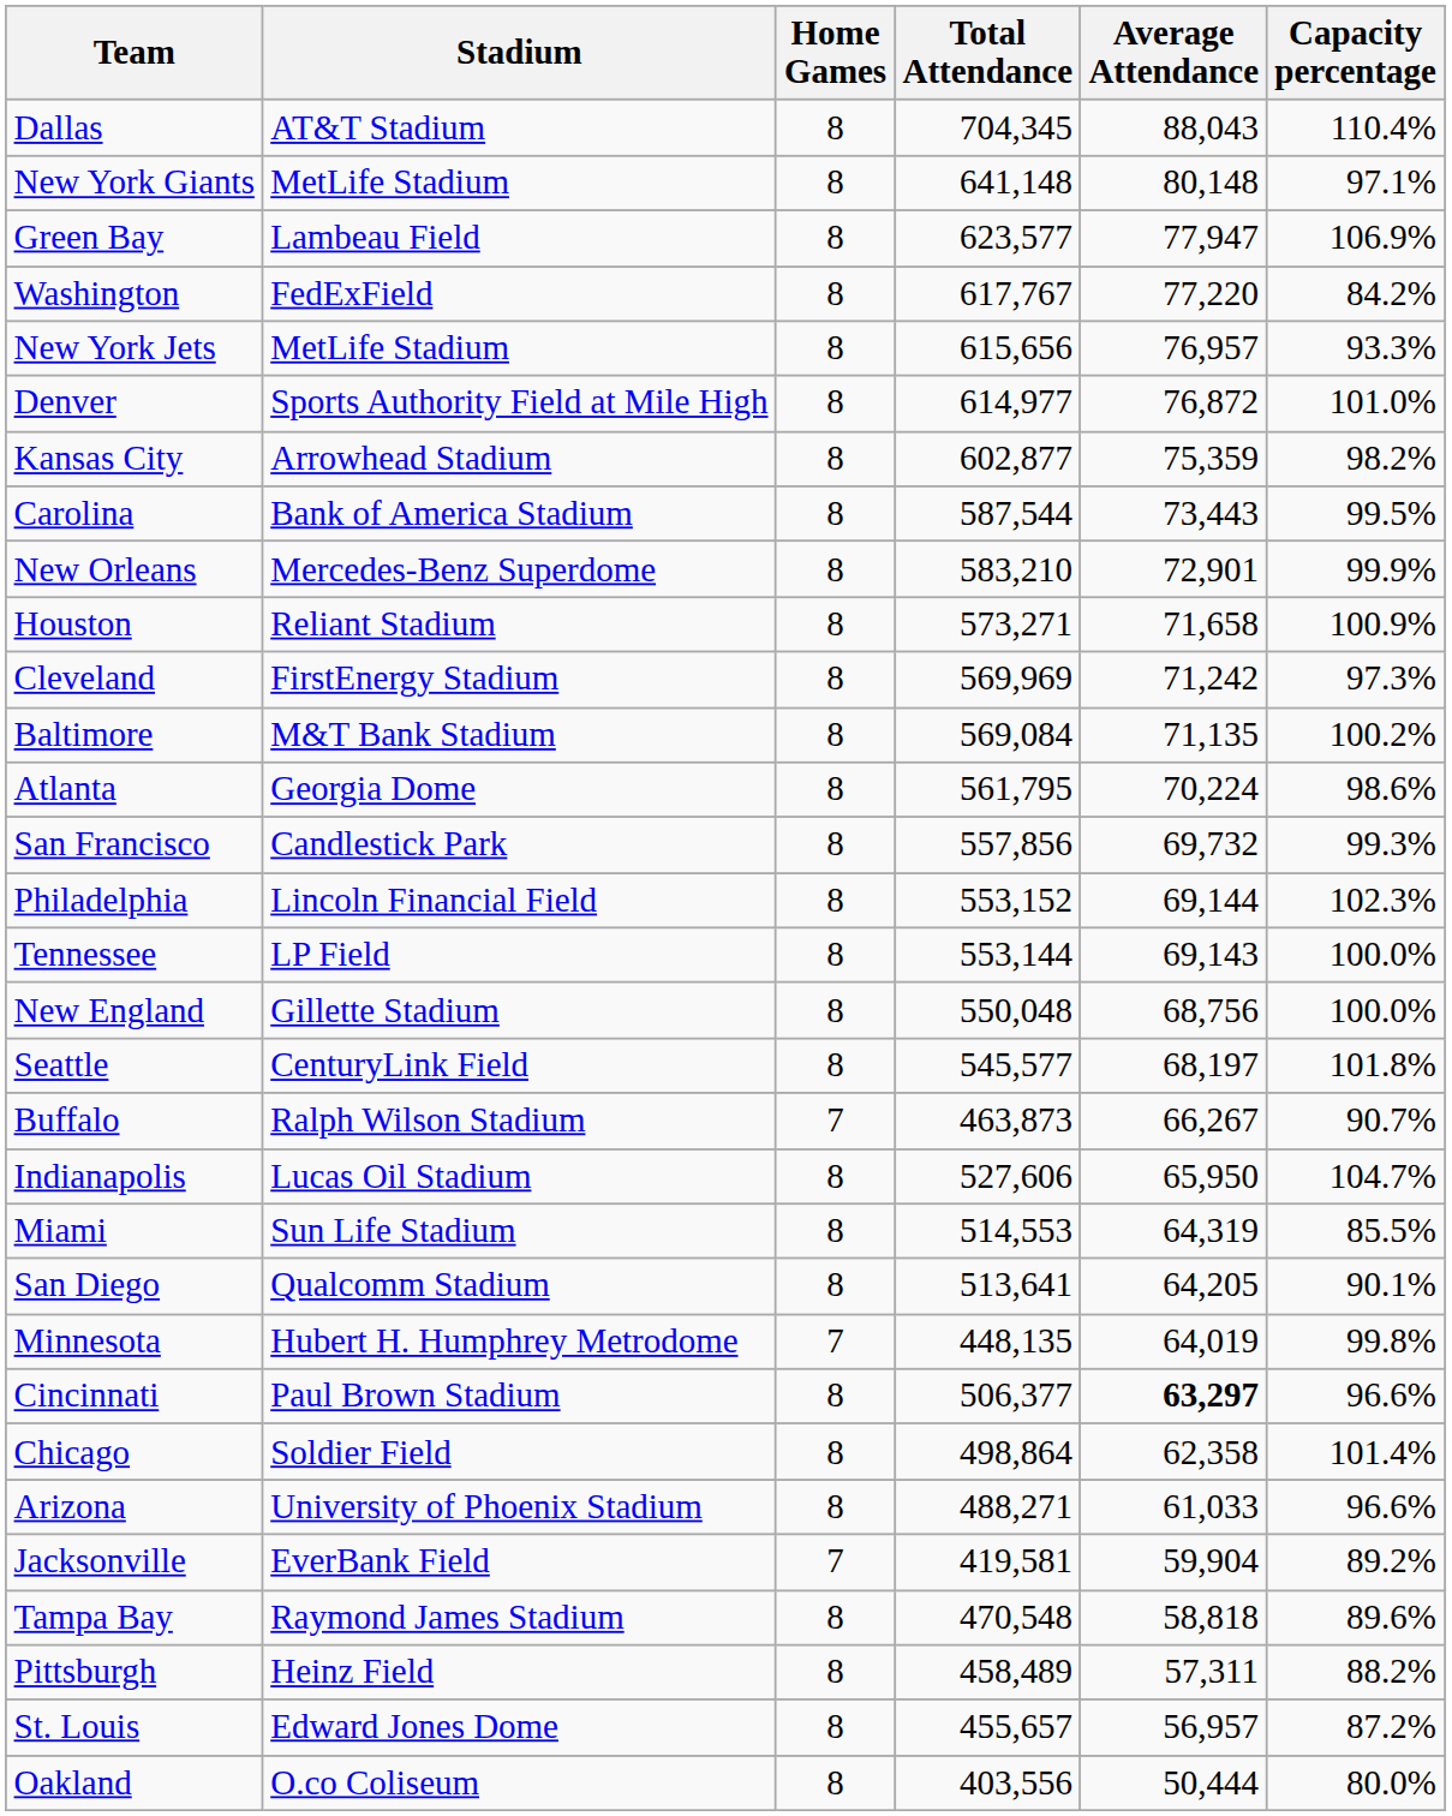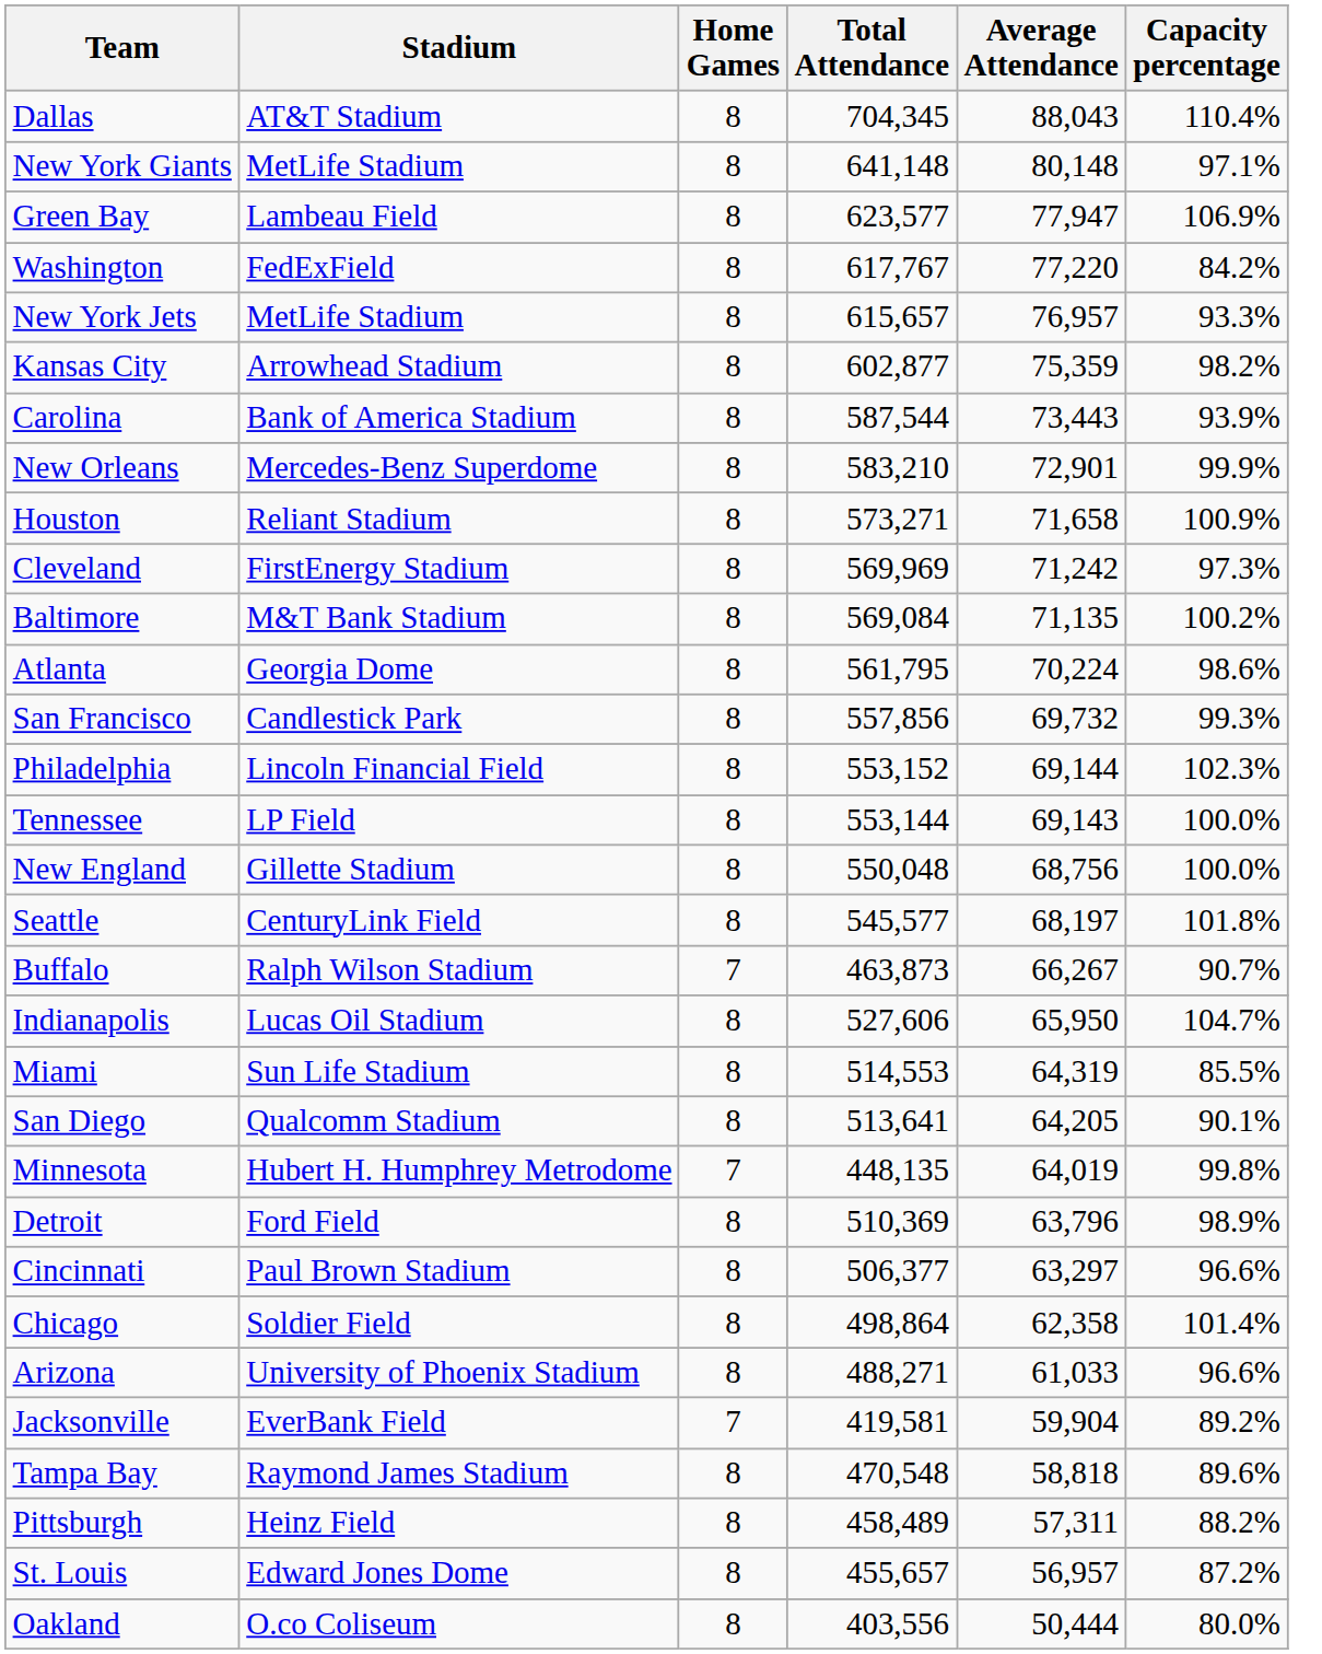 <table class="wikitable sortable">
 <tr>
 <th>Team</th>
 <th>Stadium</th>
 <th data-sort-type="number">Home<br>Games</th>
 <th data-sort-type="number">Total<br>Attendance</th>
 <th data-sort-type="number">Average<br>Attendance</th>
 <th data-sort-type="number">Capacity<br> percentage</th>
 </tr>
 <tr>
 <td><a href='#'>Dallas</a></td>
 <td><a href='#'>AT&T Stadium</a></td>
 <td style="text-align: center;">8</td>
 <td style="text-align: right;">704,345</td>
 <td style="text-align: right;">88,043</td>
 <td style="text-align: right;">110.4%</td>
 </tr>
 <tr>
 <td><a href='#'>New York Giants</a></td>
 <td><a href='#'>MetLife Stadium</a></td>
 <td style="text-align: center;">8</td>
 <td style="text-align: right;">641,148</td>
 <td style="text-align: right;">80,148</td>
 <td style="text-align: right;">97.1%</td>
 </tr>
 <tr>
 <td><a href='#'>Green Bay</a></td>
 <td><a href='#'>Lambeau Field</a></td>
 <td style="text-align: center;">8</td>
 <td style="text-align: right;">623,577</td>
 <td style="text-align: right;">77,947</td>
 <td style="text-align: right;">106.9%</td>
 </tr>
 <tr>
 <td><a href='#'>Washington</a></td>
 <td><a href='#'>FedExField</a></td>
 <td style="text-align: center;">8</td>
 <td style="text-align: right;">617,767</td>
 <td style="text-align: right;">77,220</td>
 <td style="text-align: right;">84.2%</td>
 </tr>
 <tr>
 <td><a href='#'>New York Jets</a></td>
 <td><a href='#'>MetLife Stadium</a></td>
 <td style="text-align: center;">8</td>
-<td style="text-align: right;">615,656</td>
+<td style="text-align: right;">615,657</td>
 <td style="text-align: right;">76,957</td>
 <td style="text-align: right;">93.3%</td>
-</tr>
-<tr>
-<td><a href='#'>Denver</a></td>
-<td><a href='#'>Sports Authority Field at Mile High</a></td>
-<td style="text-align: center;">8</td>
-<td style="text-align: right;">614,977</td>
-<td style="text-align: right;">76,872</td>
-<td style="text-align: right;">101.0%</td>
 </tr>
 <tr>
 <td><a href='#'>Kansas City</a></td>
 <td><a href='#'>Arrowhead Stadium</a></td>
 <td style="text-align: center;">8</td>
 <td style="text-align: right;">602,877</td>
 <td style="text-align: right;">75,359</td>
 <td style="text-align: right;">98.2%</td>
 </tr>
 <tr>
 <td><a href='#'>Carolina</a></td>
 <td><a href='#'>Bank of America Stadium</a></td>
 <td style="text-align: center;">8</td>
 <td style="text-align: right;">587,544</td>
 <td style="text-align: right;">73,443</td>
-<td style="text-align: right;">99.5%</td>
+<td style="text-align: right;">93.9%</td>
 </tr>
 <tr>
 <td><a href='#'>New Orleans</a></td>
 <td><a href='#'>Mercedes-Benz Superdome</a></td>
 <td style="text-align: center;">8</td>
 <td style="text-align: right;">583,210</td>
 <td style="text-align: right;">72,901</td>
 <td style="text-align: right;">99.9%</td>
 </tr>
 <tr>
 <td><a href='#'>Houston</a></td>
 <td><a href='#'>Reliant Stadium</a></td>
 <td style="text-align: center;">8</td>
 <td style="text-align: right;">573,271</td>
 <td style="text-align: right;">71,658</td>
 <td style="text-align: right;">100.9%</td>
 </tr>
 <tr>
 <td><a href='#'>Cleveland</a></td>
 <td><a href='#'>FirstEnergy Stadium</a></td>
 <td style="text-align: center;">8</td>
 <td style="text-align: right;">569,969</td>
 <td style="text-align: right;">71,242</td>
 <td style="text-align: right;">97.3%</td>
 </tr>
 <tr>
 <td><a href='#'>Baltimore</a></td>
 <td><a href='#'>M&T Bank Stadium</a></td>
 <td style="text-align: center;">8</td>
 <td style="text-align: right;">569,084</td>
 <td style="text-align: right;">71,135</td>
 <td style="text-align: right;">100.2%</td>
 </tr>
 <tr>
 <td><a href='#'>Atlanta</a></td>
 <td><a href='#'>Georgia Dome</a></td>
 <td style="text-align: center;">8</td>
 <td style="text-align: right;">561,795</td>
 <td style="text-align: right;">70,224</td>
 <td style="text-align: right;">98.6%</td>
 </tr>
 <tr>
 <td><a href='#'>San Francisco</a></td>
 <td><a href='#'>Candlestick Park</a></td>
 <td style="text-align: center;">8</td>
 <td style="text-align: right;">557,856</td>
 <td style="text-align: right;">69,732</td>
 <td style="text-align: right;">99.3%</td>
 </tr>
 <tr>
 <td><a href='#'>Philadelphia</a></td>
 <td><a href='#'>Lincoln Financial Field</a></td>
 <td style="text-align: center;">8</td>
 <td style="text-align: right;">553,152</td>
 <td style="text-align: right;">69,144</td>
 <td style="text-align: right;">102.3%</td>
 </tr>
 <tr>
 <td><a href='#'>Tennessee</a></td>
 <td><a href='#'>LP Field</a></td>
 <td style="text-align: center;">8</td>
 <td style="text-align: right;">553,144</td>
 <td style="text-align: right;">69,143</td>
 <td style="text-align: right;">100.0%</td>
 </tr>
 <tr>
 <td><a href='#'>New England</a></td>
 <td><a href='#'>Gillette Stadium</a></td>
 <td style="text-align: center;">8</td>
 <td style="text-align: right;">550,048</td>
 <td style="text-align: right;">68,756</td>
 <td style="text-align: right;">100.0%</td>
 </tr>
 <tr>
 <td><a href='#'>Seattle</a></td>
 <td><a href='#'>CenturyLink Field</a></td>
 <td style="text-align: center;">8</td>
 <td style="text-align: right;">545,577</td>
 <td style="text-align: right;">68,197</td>
 <td style="text-align: right;">101.8%</td>
 </tr>
 <tr>
 <td><a href='#'>Buffalo</a></td>
 <td><a href='#'>Ralph Wilson Stadium</a></td>
 <td style="text-align: center;">7</td>
 <td style="text-align: right;">463,873</td>
 <td style="text-align: right;">66,267</td>
 <td style="text-align: right;">90.7%</td>
 </tr>
 <tr>
 <td><a href='#'>Indianapolis</a></td>
 <td><a href='#'>Lucas Oil Stadium</a></td>
 <td style="text-align: center;">8</td>
 <td style="text-align: right;">527,606</td>
 <td style="text-align: right;">65,950</td>
 <td style="text-align: right;">104.7%</td>
 </tr>
 <tr>
 <td><a href='#'>Miami</a></td>
 <td><a href='#'>Sun Life Stadium</a></td>
 <td style="text-align: center;">8</td>
 <td style="text-align: right;">514,553</td>
 <td style="text-align: right;">64,319</td>
 <td style="text-align: right;">85.5%</td>
 </tr>
 <tr>
 <td><a href='#'>San Diego</a></td>
 <td><a href='#'>Qualcomm Stadium</a></td>
 <td style="text-align: center;">8</td>
 <td style="text-align: right;">513,641</td>
 <td style="text-align: right;">64,205</td>
 <td style="text-align: right;">90.1%</td>
 </tr>
 <tr>
 <td><a href='#'>Minnesota</a></td>
 <td><a href='#'>Hubert H. Humphrey Metrodome</a></td>
 <td style="text-align: center;">7</td>
 <td style="text-align: right;">448,135</td>
 <td style="text-align: right;">64,019</td>
 <td style="text-align: right;">99.8%</td>
 </tr>
 <tr>
+<td><a href='#'>Detroit</a></td>
+<td><a href='#'>Ford Field</a></td>
+<td style="text-align: center;">8</td>
+<td style="text-align: right;">510,369</td>
+<td style="text-align: right;">63,796</td>
+<td style="text-align: right;">98.9%</td>
+</tr>
+<tr>
 <td><a href='#'>Cincinnati</a></td>
 <td><a href='#'>Paul Brown Stadium</a></td>
 <td style="text-align: center;">8</td>
 <td style="text-align: right;">506,377</td>
-<td style="text-align: right;"><strong>63,297</strong></td>
+<td style="text-align: right;">63,297</td>
 <td style="text-align: right;">96.6%</td>
 </tr>
 <tr>
 <td><a href='#'>Chicago</a></td>
 <td><a href='#'>Soldier Field</a></td>
 <td style="text-align: center;">8</td>
 <td style="text-align: right;">498,864</td>
 <td style="text-align: right;">62,358</td>
 <td style="text-align: right;">101.4%</td>
 </tr>
 <tr>
 <td><a href='#'>Arizona</a></td>
 <td><a href='#'>University of Phoenix Stadium</a></td>
 <td style="text-align: center;">8</td>
 <td style="text-align: right;">488,271</td>
 <td style="text-align: right;">61,033</td>
 <td style="text-align: right;">96.6%</td>
 </tr>
 <tr>
 <td><a href='#'>Jacksonville</a></td>
 <td><a href='#'>EverBank Field</a></td>
 <td style="text-align: center;">7</td>
 <td style="text-align: right;">419,581</td>
 <td style="text-align: right;">59,904</td>
 <td style="text-align: right;">89.2%</td>
 </tr>
 <tr>
 <td><a href='#'>Tampa Bay</a></td>
 <td><a href='#'>Raymond James Stadium</a></td>
 <td style="text-align: center;">8</td>
 <td style="text-align: right;">470,548</td>
 <td style="text-align: right;">58,818</td>
 <td style="text-align: right;">89.6%</td>
 </tr>
 <tr>
 <td><a href='#'>Pittsburgh</a></td>
 <td><a href='#'>Heinz Field</a></td>
 <td style="text-align: center;">8</td>
 <td style="text-align: right;">458,489</td>
 <td style="text-align: right;">57,311</td>
 <td style="text-align: right;">88.2%</td>
 </tr>
 <tr>
 <td><a href='#'>St. Louis</a></td>
 <td><a href='#'>Edward Jones Dome</a></td>
 <td style="text-align: center;">8</td>
 <td style="text-align: right;">455,657</td>
 <td style="text-align: right;">56,957</td>
 <td style="text-align: right;">87.2%</td>
 </tr>
 <tr>
 <td><a href='#'>Oakland</a></td>
 <td><a href='#'>O.co Coliseum</a></td>
 <td style="text-align: center;">8</td>
 <td style="text-align: right;">403,556</td>
 <td style="text-align: right;">50,444</td>
 <td style="text-align: right;">80.0%</td>
 </tr>
 </table>
